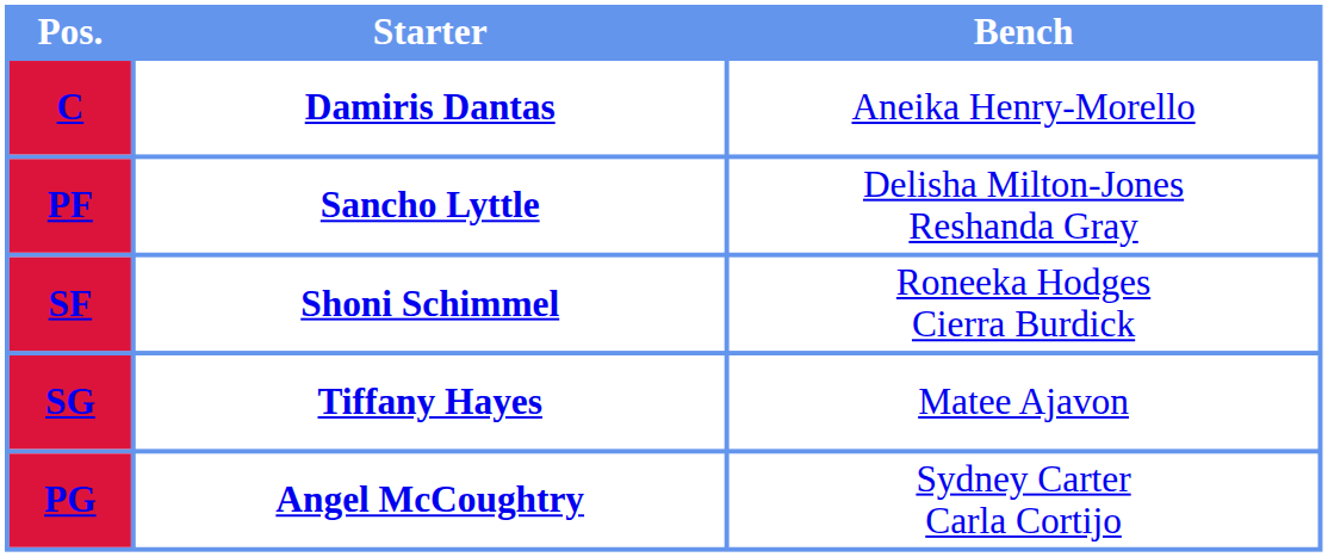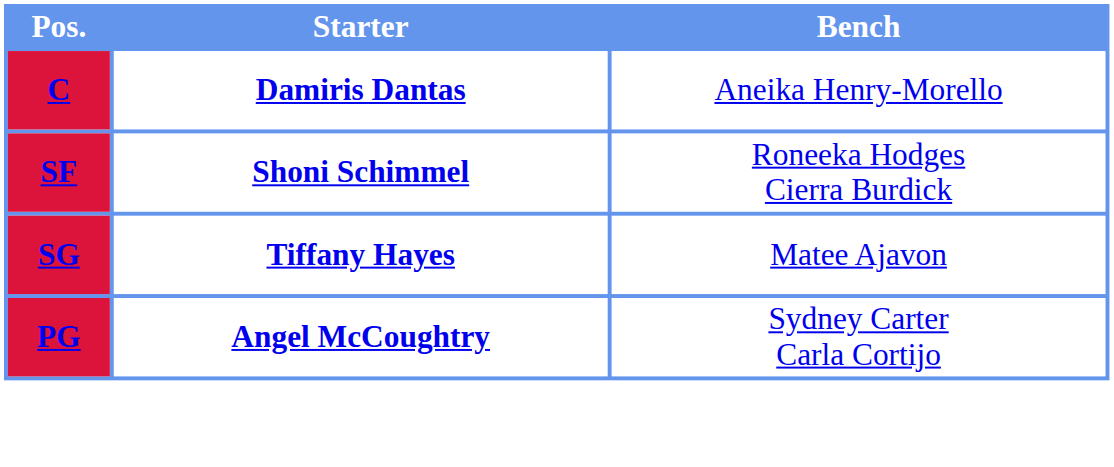 <table style="text-align: center; background:#6495ED; color:white">
 <tr>
 <th width="50">Pos.</th>
 <th width="250">Starter</th>
 <th width="250">Bench</th>
 </tr>
 <tr style="height:40px; background:white; color:#FFCC00">
 <th style="background:#dc143c"><a href='#'><span>C</span></a></th>
 <td><strong><a href='#'>Damiris Dantas</a></strong></td>
 <td><a href='#'>Aneika Henry-Morello</a></td>
-</tr>
-<tr style="height:40px; background:white; color:#FFCC00">
-<th style="background:#dc143c"><a href='#'><span>PF</span></a></th>
-<td><strong><a href='#'>Sancho Lyttle</a></strong></td>
-<td><a href='#'>Delisha Milton-Jones</a><br><a href='#'>Reshanda Gray</a></td>
 </tr>
 <tr style="height:40px; background:white; color:#FFCC00">
 <th style="background:#dc143c"><a href='#'><span>SF</span></a></th>
 <td><strong><a href='#'>Shoni Schimmel</a></strong></td>
 <td><a href='#'>Roneeka Hodges</a><br><a href='#'>Cierra Burdick</a></td>
 </tr>
 <tr style="height:40px; background:white; color:#FFCC00">
 <th style="background:#dc143c"><a href='#'><span>SG</span></a></th>
 <td><strong><a href='#'>Tiffany Hayes</a></strong></td>
 <td><a href='#'>Matee Ajavon</a></td>
 </tr>
 <tr style="height:40px; background:white; color:#FFCC00">
 <th style="background:#dc143c"><a href='#'><span>PG</span></a></th>
 <td><strong><a href='#'>Angel McCoughtry</a></strong></td>
 <td><a href='#'>Sydney Carter</a><br><a href='#'>Carla Cortijo</a></td>
 </tr>
 </table>
